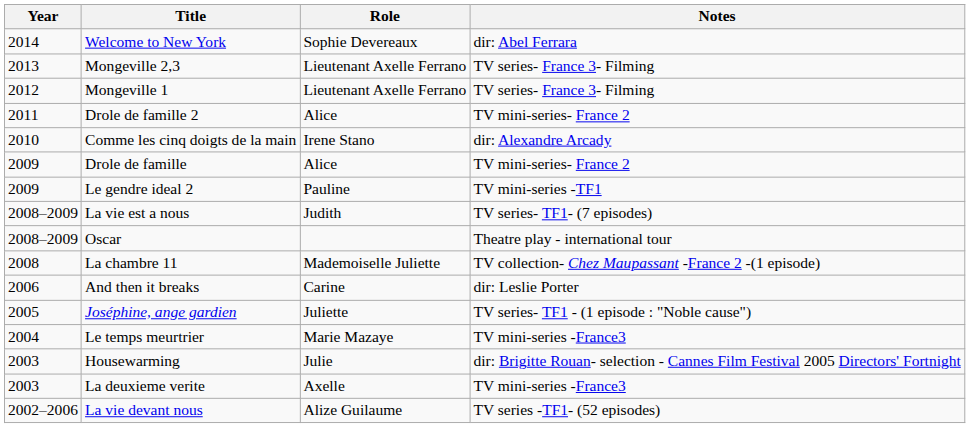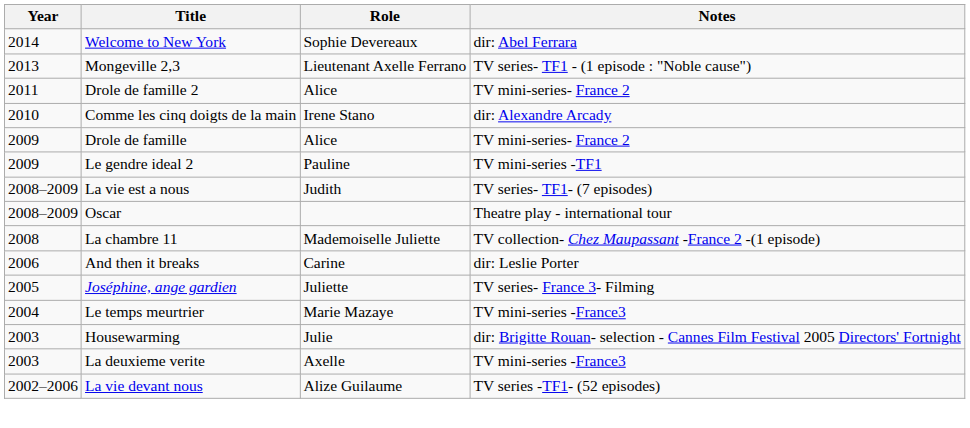 <table class="wikitable">
 <tr>
 <th>Year</th>
 <th>Title</th>
 <th>Role</th>
 <th>Notes</th>
 </tr>
 <tr>
 <td>2014</td>
 <td><a href='#'>Welcome to New York</a></td>
 <td>Sophie Devereaux</td>
 <td>dir: <a href='#'>Abel Ferrara</a></td>
 </tr>
 <tr>
 <td>2013</td>
 <td>Mongeville 2,3</td>
 <td>Lieutenant Axelle Ferrano</td>
-<td>TV series- <a href='#'>France 3</a>- Filming</td>
-</tr>
-<tr>
-<td>2012</td>
-<td>Mongeville 1</td>
-<td>Lieutenant Axelle Ferrano</td>
-<td>TV series- <a href='#'>France 3</a>- Filming</td>
+<td>TV series- <a href='#'>TF1</a> - (1 episode : "Noble cause")</td>
 </tr>
 <tr>
 <td>2011</td>
 <td>Drole de famille 2</td>
 <td>Alice</td>
 <td>TV mini-series- <a href='#'>France 2</a></td>
 </tr>
 <tr>
 <td>2010</td>
 <td>Comme les cinq doigts de la main</td>
 <td>Irene Stano</td>
 <td>dir: <a href='#'>Alexandre Arcady</a></td>
 </tr>
 <tr>
 <td>2009</td>
 <td>Drole de famille</td>
 <td>Alice</td>
 <td>TV mini-series- <a href='#'>France 2</a></td>
 </tr>
 <tr>
 <td>2009</td>
 <td>Le gendre ideal 2</td>
 <td>Pauline</td>
 <td>TV mini-series -<a href='#'>TF1</a></td>
 </tr>
 <tr>
 <td>2008–2009</td>
 <td>La vie est a nous</td>
 <td>Judith</td>
 <td>TV series- <a href='#'>TF1</a>- (7 episodes)</td>
 </tr>
 <tr>
 <td>2008–2009</td>
 <td>Oscar</td>
 <td></td>
 <td>Theatre play - international tour</td>
 </tr>
 <tr>
 <td>2008</td>
 <td>La chambre 11</td>
 <td>Mademoiselle Juliette</td>
 <td>TV collection- <em><a href='#'>Chez Maupassant</a></em> -<a href='#'>France 2</a> -(1 episode)</td>
 </tr>
 <tr>
 <td>2006</td>
 <td>And then it breaks</td>
 <td>Carine</td>
 <td>dir: Leslie Porter</td>
 </tr>
 <tr>
 <td>2005</td>
 <td><em><a href='#'>Joséphine, ange gardien</a></em></td>
 <td>Juliette</td>
-<td>TV series- <a href='#'>TF1</a> - (1 episode : "Noble cause")</td>
+<td>TV series- <a href='#'>France 3</a>- Filming</td>
 </tr>
 <tr>
 <td>2004</td>
 <td>Le temps meurtrier</td>
 <td>Marie Mazaye</td>
 <td>TV mini-series -<a href='#'>France3</a></td>
 </tr>
 <tr>
 <td>2003</td>
 <td>Housewarming</td>
 <td>Julie</td>
 <td>dir: <a href='#'>Brigitte Rouan</a>- selection - <a href='#'>Cannes Film Festival</a> 2005 <a href='#'>Directors' Fortnight</a></td>
 </tr>
 <tr>
 <td>2003</td>
 <td>La deuxieme verite</td>
 <td>Axelle</td>
 <td>TV mini-series -<a href='#'>France3</a></td>
 </tr>
 <tr>
 <td>2002–2006</td>
 <td><a href='#'>La vie devant nous</a></td>
 <td>Alize Guilaume</td>
 <td>TV series -<a href='#'>TF1</a>- (52 episodes)</td>
 </tr>
 </table>
